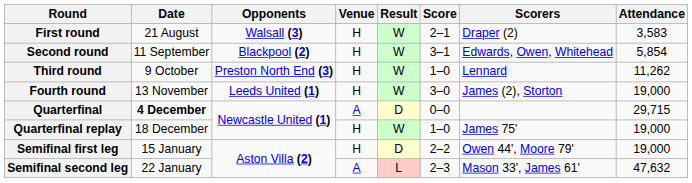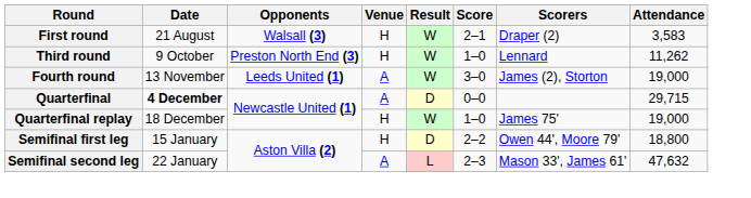 <table class="wikitable" style="text-align:center">
 <tr>
 <th>Round</th>
 <th>Date</th>
 <th>Opponents</th>
 <th>Venue</th>
 <th>Result</th>
 <th>Score</th>
 <th>Scorers</th>
 <th>Attendance</th>
 </tr>
 <tr>
 <th>First round</th>
 <td>21 August</td>
 <td><a href='#'>Walsall</a> <strong>(<a href='#'>3</a>)</strong></td>
 <td>H</td>
 <td style="background-color:#CCFFCC">W</td>
 <td>2–1</td>
 <td align="left"><a href='#'>Draper</a> (2)</td>
 <td>3,583</td>
 </tr>
 <tr>
-<th>Second round</th>
-<td>11 September</td>
-<td><a href='#'>Blackpool</a> <strong>(<a href='#'>2</a>)</strong></td>
-<td>H</td>
-<td style="background-color:#CCFFCC">W</td>
-<td>3–1</td>
-<td align="left"><a href='#'>Edwards</a>, <a href='#'>Owen</a>, <a href='#'>Whitehead</a></td>
-<td>5,854</td>
-</tr>
-<tr>
 <th>Third round</th>
 <td>9 October</td>
 <td><a href='#'>Preston North End</a> <strong>(<a href='#'>3</a>)</strong></td>
 <td>H</td>
 <td style="background-color:#CCFFCC">W</td>
 <td>1–0</td>
 <td align="left"><a href='#'>Lennard</a></td>
 <td>11,262</td>
 </tr>
 <tr>
 <th>Fourth round</th>
 <td>13 November</td>
 <td><a href='#'>Leeds United</a> <strong>(<a href='#'>1</a>)</strong></td>
-<td>H</td>
+<td><a href='#'>A</a></td>
 <td style="background-color:#CCFFCC">W</td>
 <td>3–0</td>
 <td align="left"><a href='#'>James</a> (2), <a href='#'>Storton</a></td>
 <td>19,000</td>
 </tr>
 <tr>
 <th>Quarterfinal</th>
 <td><strong>4 December</strong></td>
 <td rowspan=2><a href='#'>Newcastle United</a> <strong>(<a href='#'>1</a>)</strong></td>
 <td><a href='#'>A</a></td>
 <td style="background-color:#FFFFCC">D</td>
 <td>0–0</td>
 <td align="left"></td>
 <td>29,715</td>
 </tr>
 <tr>
 <th>Quarterfinal replay</th>
 <td>18 December</td>
 <td>H</td>
 <td style="background-color:#CCFFCC">W</td>
 <td>1–0</td>
 <td align="left"><a href='#'>James</a> 75'</td>
 <td>19,000</td>
 </tr>
 <tr>
 <th>Semifinal first leg</th>
 <td>15 January</td>
 <td rowspan=2><a href='#'>Aston Villa</a> <strong>(<a href='#'>2</a>)</strong></td>
 <td>H</td>
 <td style="background-color:#FFFFCC">D</td>
 <td>2–2</td>
 <td align="left"><a href='#'>Owen</a> 44', <a href='#'>Moore</a> 79'</td>
-<td>19,000</td>
+<td>18,800</td>
 </tr>
 <tr>
 <th>Semifinal second leg</th>
 <td>22 January</td>
 <td><a href='#'>A</a></td>
 <td style="background-color:#FFCCCC">L</td>
 <td>2–3</td>
 <td align="left"><a href='#'>Mason</a> 33', <a href='#'>James</a> 61'</td>
 <td>47,632</td>
 </tr>
 </table>
